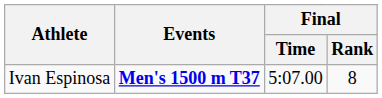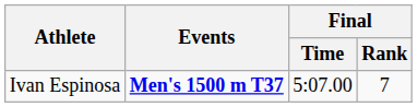 <table class=wikitable style="font-size:90%">
 <tr>
 <th rowspan="2">Athlete</th>
 <th rowspan="2">Events</th>
 <th colspan="2">Final</th>
 </tr>
 <tr>
 <th>Time</th>
 <th>Rank</th>
 </tr>
 <tr align=center>
 <td align=left>Ivan Espinosa</td>
 <td align=left><strong><a href='#'>Men's 1500 m T37</a></strong></td>
 <td>5:07.00</td>
-<td>8</td>
+<td>7</td>
 </tr>
 </table>
